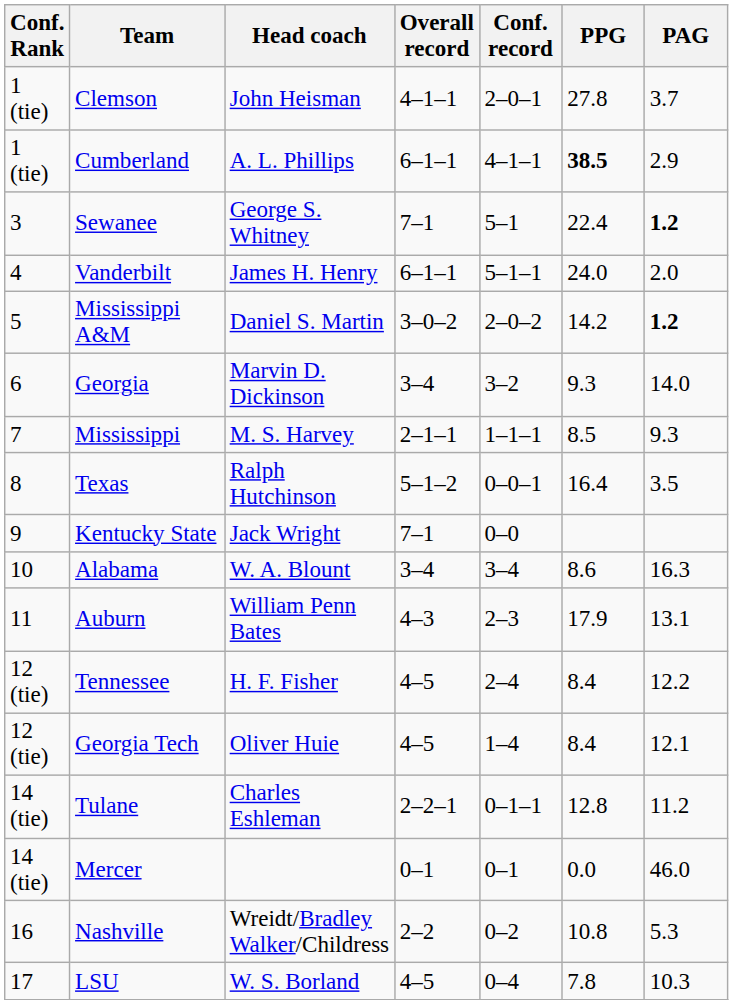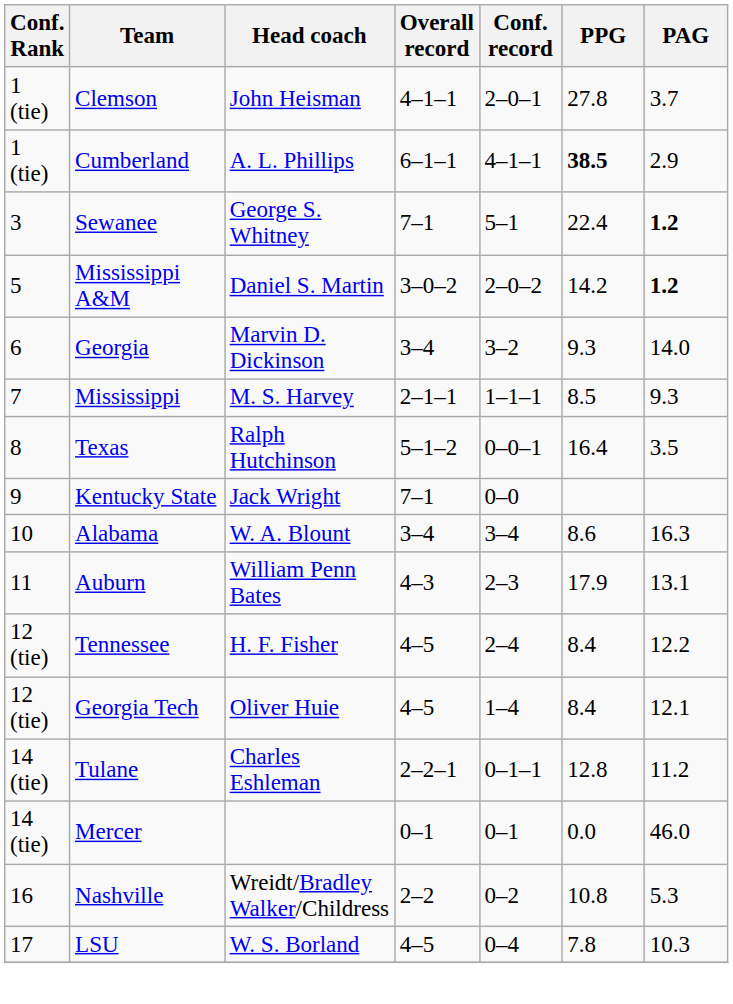 <table class="sortable wikitable">
 <tr>
 <th width="25">Conf. Rank</th>
 <th width="100">Team</th>
 <th width="110">Head coach</th>
 <th width="50">Overall record</th>
 <th width="50">Conf. record</th>
 <th width="50">PPG</th>
 <th width="50">PAG</th>
 </tr>
 <tr align="left" bgcolor="">
 <td>1 (tie)</td>
 <td><a href='#'>Clemson</a></td>
 <td><a href='#'>John Heisman</a></td>
 <td>4–1–1</td>
 <td>2–0–1</td>
 <td>27.8</td>
 <td>3.7</td>
 </tr>
 <tr align="left" bgcolor="">
 <td>1 (tie)</td>
 <td><a href='#'>Cumberland</a></td>
 <td><a href='#'>A. L. Phillips</a></td>
 <td>6–1–1</td>
 <td>4–1–1</td>
 <td><strong>38.5</strong></td>
 <td>2.9</td>
 </tr>
 <tr align="left" bgcolor=""|- align="left" bgcolor="">
 <td>3</td>
 <td><a href='#'>Sewanee</a></td>
 <td><a href='#'>George S. Whitney</a></td>
 <td>7–1</td>
 <td>5–1</td>
 <td>22.4</td>
 <td><strong>1.2</strong></td>
-</tr>
-<tr align="left" bgcolor="">
-<td>4</td>
-<td><a href='#'>Vanderbilt</a></td>
-<td><a href='#'>James H. Henry</a></td>
-<td>6–1–1</td>
-<td>5–1–1</td>
-<td>24.0</td>
-<td>2.0</td>
 </tr>
 <tr align="left" bgcolor="">
 <td>5</td>
 <td><a href='#'>Mississippi A&M</a></td>
 <td><a href='#'>Daniel S. Martin</a></td>
 <td>3–0–2</td>
 <td>2–0–2</td>
 <td>14.2</td>
 <td><strong>1.2</strong></td>
 </tr>
 <tr align="left" bgcolor="">
 <td>6</td>
 <td><a href='#'>Georgia</a></td>
 <td><a href='#'>Marvin D. Dickinson</a></td>
 <td>3–4</td>
 <td>3–2</td>
 <td>9.3</td>
 <td>14.0</td>
 </tr>
 <tr align="left" bgcolor="">
 <td>7</td>
 <td><a href='#'>Mississippi</a></td>
 <td><a href='#'>M. S. Harvey</a></td>
 <td>2–1–1</td>
 <td>1–1–1</td>
 <td>8.5</td>
 <td>9.3</td>
 </tr>
 <tr align="left" bgcolor="">
 <td>8</td>
 <td><a href='#'>Texas</a></td>
 <td><a href='#'>Ralph Hutchinson</a></td>
 <td>5–1–2</td>
 <td>0–0–1</td>
 <td>16.4</td>
 <td>3.5</td>
 </tr>
 <tr align="left" bgcolor="">
 <td>9</td>
 <td><a href='#'>Kentucky State</a></td>
 <td><a href='#'>Jack Wright</a></td>
 <td>7–1</td>
 <td>0–0</td>
 <td></td>
 <td></td>
 </tr>
 <tr align="left" bgcolor="">
 <td>10</td>
 <td><a href='#'>Alabama</a></td>
 <td><a href='#'>W. A. Blount</a></td>
 <td>3–4</td>
 <td>3–4</td>
 <td>8.6</td>
 <td>16.3</td>
 </tr>
 <tr align="left" bgcolor="">
 <td>11</td>
 <td><a href='#'>Auburn</a></td>
 <td><a href='#'>William Penn Bates</a></td>
 <td>4–3</td>
 <td>2–3</td>
 <td>17.9</td>
 <td>13.1</td>
 </tr>
 <tr align="left" bgcolor="">
 <td>12 (tie)</td>
 <td><a href='#'>Tennessee</a></td>
 <td><a href='#'>H. F. Fisher</a></td>
 <td>4–5</td>
 <td>2–4</td>
 <td>8.4</td>
 <td>12.2</td>
 </tr>
 <tr align="left" bgcolor="">
 <td>12 (tie)</td>
 <td><a href='#'>Georgia Tech</a></td>
 <td><a href='#'>Oliver Huie</a></td>
 <td>4–5</td>
 <td>1–4</td>
 <td>8.4</td>
 <td>12.1</td>
 </tr>
 <tr align="left" bgcolor="">
 <td>14 (tie)</td>
 <td><a href='#'>Tulane</a></td>
 <td><a href='#'>Charles Eshleman</a></td>
 <td>2–2–1</td>
 <td>0–1–1</td>
 <td>12.8</td>
 <td>11.2</td>
 </tr>
 <tr align="left" bgcolor="">
 <td>14 (tie)</td>
 <td><a href='#'>Mercer</a></td>
 <td></td>
 <td>0–1</td>
 <td>0–1</td>
 <td>0.0</td>
 <td>46.0</td>
 </tr>
 <tr align="left" bgcolor="">
 <td>16</td>
 <td><a href='#'>Nashville</a></td>
 <td>Wreidt/<a href='#'>Bradley Walker</a>/Childress</td>
 <td>2–2</td>
 <td>0–2</td>
 <td>10.8</td>
 <td>5.3</td>
 </tr>
 <tr align="left" bgcolor="">
 <td>17</td>
 <td><a href='#'>LSU</a></td>
 <td><a href='#'>W. S. Borland</a></td>
 <td>4–5</td>
 <td>0–4</td>
 <td>7.8</td>
 <td>10.3</td>
 </tr>
 <tr align="left" bgcolor="">
 </tr>
 </table>
